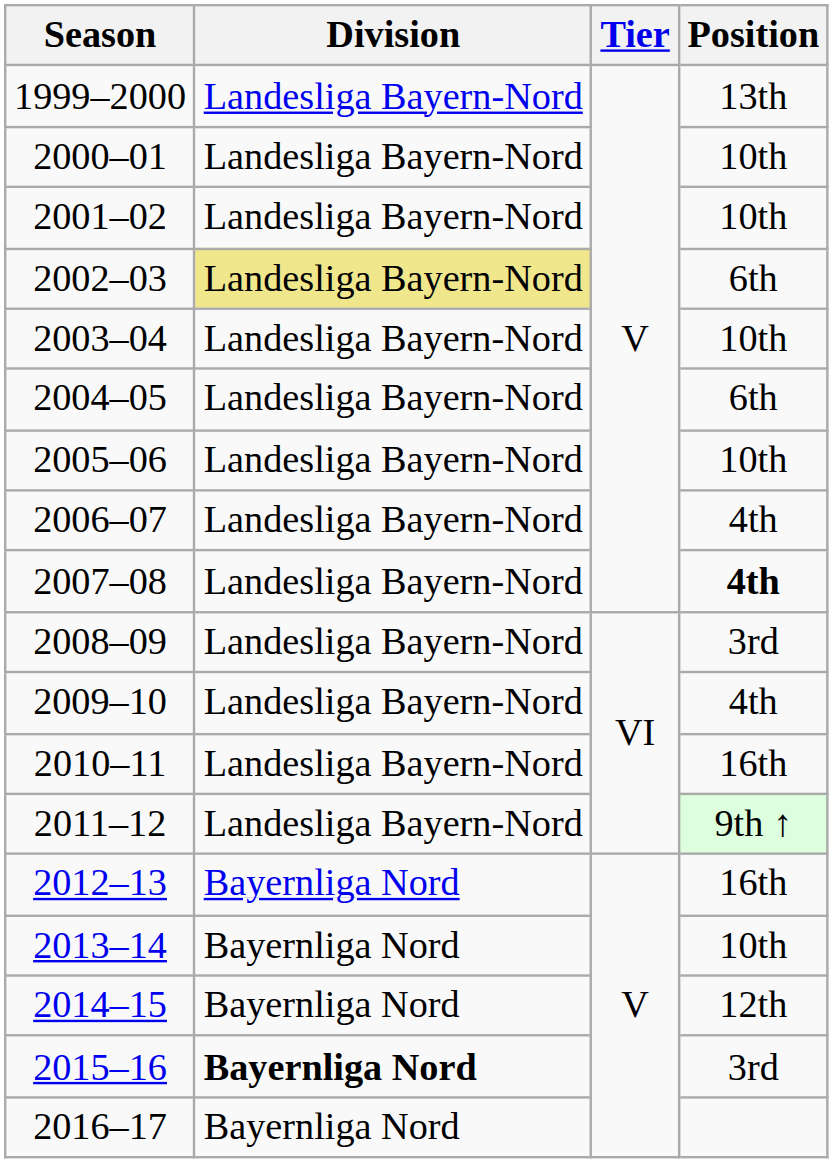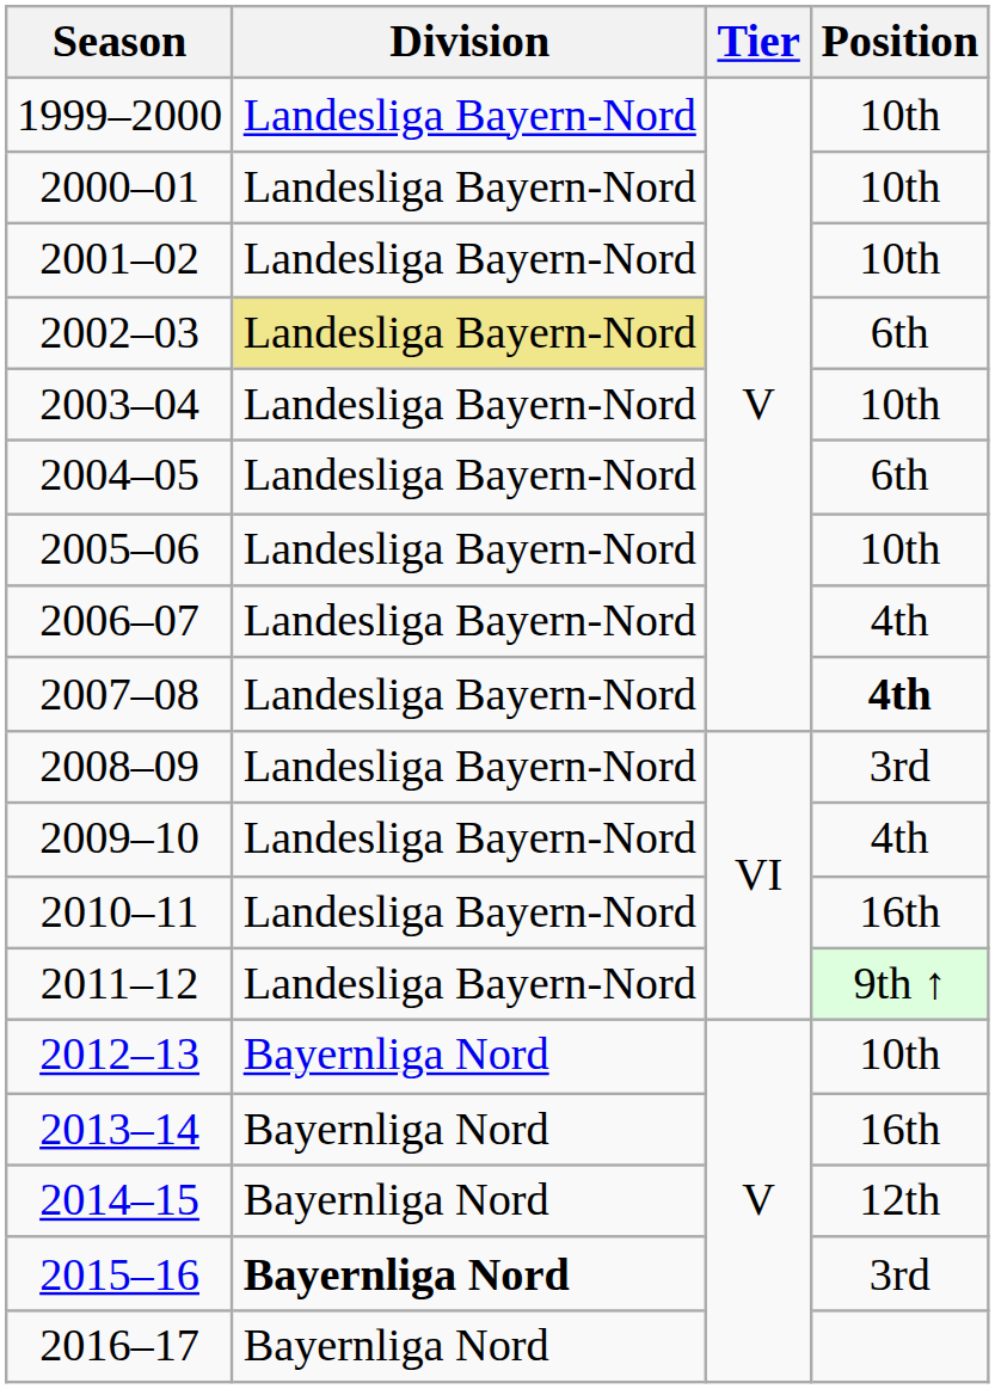 <table class="wikitable">
 <tr>
 <th>Season</th>
 <th>Division</th>
 <th><a href='#'>Tier</a></th>
 <th>Position</th>
 </tr>
 <tr align="center">
 <td>1999–2000</td>
 <td align="left"><a href='#'>Landesliga Bayern-Nord</a></td>
 <td rowspan=9>V</td>
-<td>13th</td>
+<td>10th</td>
 </tr>
 <tr align="center">
 <td>2000–01</td>
 <td align="left">Landesliga Bayern-Nord</td>
 <td>10th</td>
 </tr>
 <tr align="center">
 <td>2001–02</td>
 <td align="left">Landesliga Bayern-Nord</td>
 <td>10th</td>
 </tr>
 <tr align="center">
 <td>2002–03</td>
 <td align="left" style="background: khaki;">Landesliga Bayern-Nord</td>
 <td>6th</td>
 </tr>
 <tr align="center">
 <td>2003–04</td>
 <td align="left">Landesliga Bayern-Nord</td>
 <td>10th</td>
 </tr>
 <tr align="center">
 <td>2004–05</td>
 <td align="left">Landesliga Bayern-Nord</td>
 <td>6th</td>
 </tr>
 <tr align="center">
 <td>2005–06</td>
 <td align="left">Landesliga Bayern-Nord</td>
 <td>10th</td>
 </tr>
 <tr align="center">
 <td>2006–07</td>
 <td align="left">Landesliga Bayern-Nord</td>
 <td>4th</td>
 </tr>
 <tr align="center">
 <td>2007–08</td>
 <td align="left">Landesliga Bayern-Nord</td>
 <td><strong>4th</strong></td>
 </tr>
 <tr align="center">
 <td>2008–09</td>
 <td align="left">Landesliga Bayern-Nord</td>
 <td rowspan=4>VI</td>
 <td>3rd</td>
 </tr>
 <tr align="center">
 <td>2009–10</td>
 <td align="left">Landesliga Bayern-Nord</td>
 <td>4th</td>
 </tr>
 <tr align="center">
 <td>2010–11</td>
 <td align="left">Landesliga Bayern-Nord</td>
 <td>16th</td>
 </tr>
 <tr align="center">
 <td>2011–12</td>
 <td align="left">Landesliga Bayern-Nord</td>
 <td style="background:#ddffdd">9th ↑</td>
 </tr>
 <tr align="center">
 <td><a href='#'>2012–13</a></td>
 <td align="left"><a href='#'>Bayernliga Nord</a></td>
 <td rowspan=5>V</td>
-<td>16th</td>
+<td>10th</td>
 </tr>
 <tr align="center">
 <td><a href='#'>2013–14</a></td>
 <td align="left">Bayernliga Nord</td>
-<td>10th</td>
+<td>16th</td>
 </tr>
 <tr align="center">
 <td><a href='#'>2014–15</a></td>
 <td align="left">Bayernliga Nord</td>
 <td>12th</td>
 </tr>
 <tr align="center">
 <td><a href='#'>2015–16</a></td>
 <td align="left"><strong>Bayernliga Nord</strong></td>
 <td>3rd</td>
 </tr>
 <tr align="center">
 <td>2016–17</td>
 <td align="left">Bayernliga Nord</td>
 <td></td>
 </tr>
 </table>
